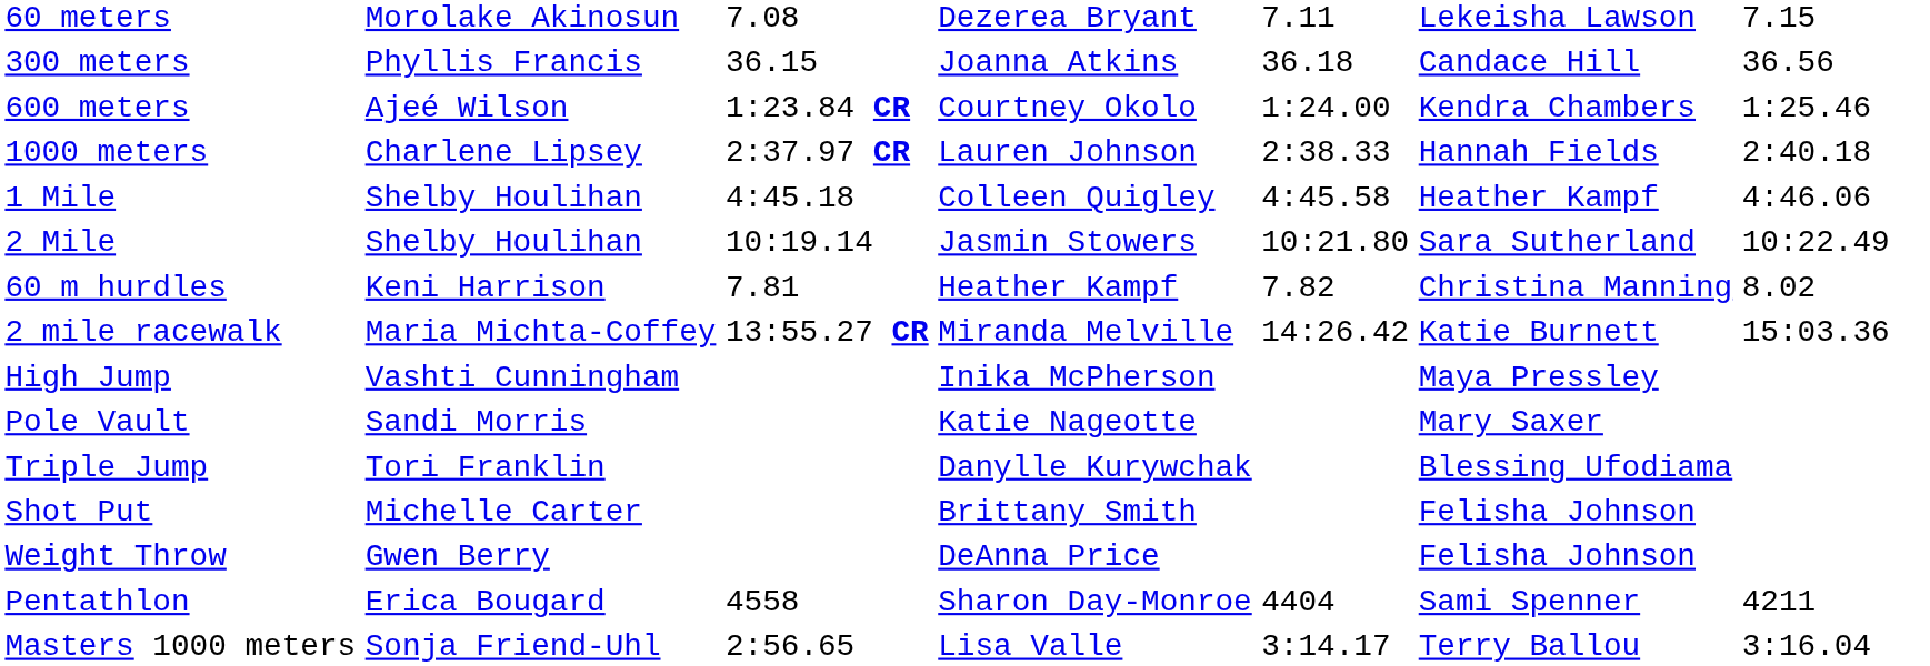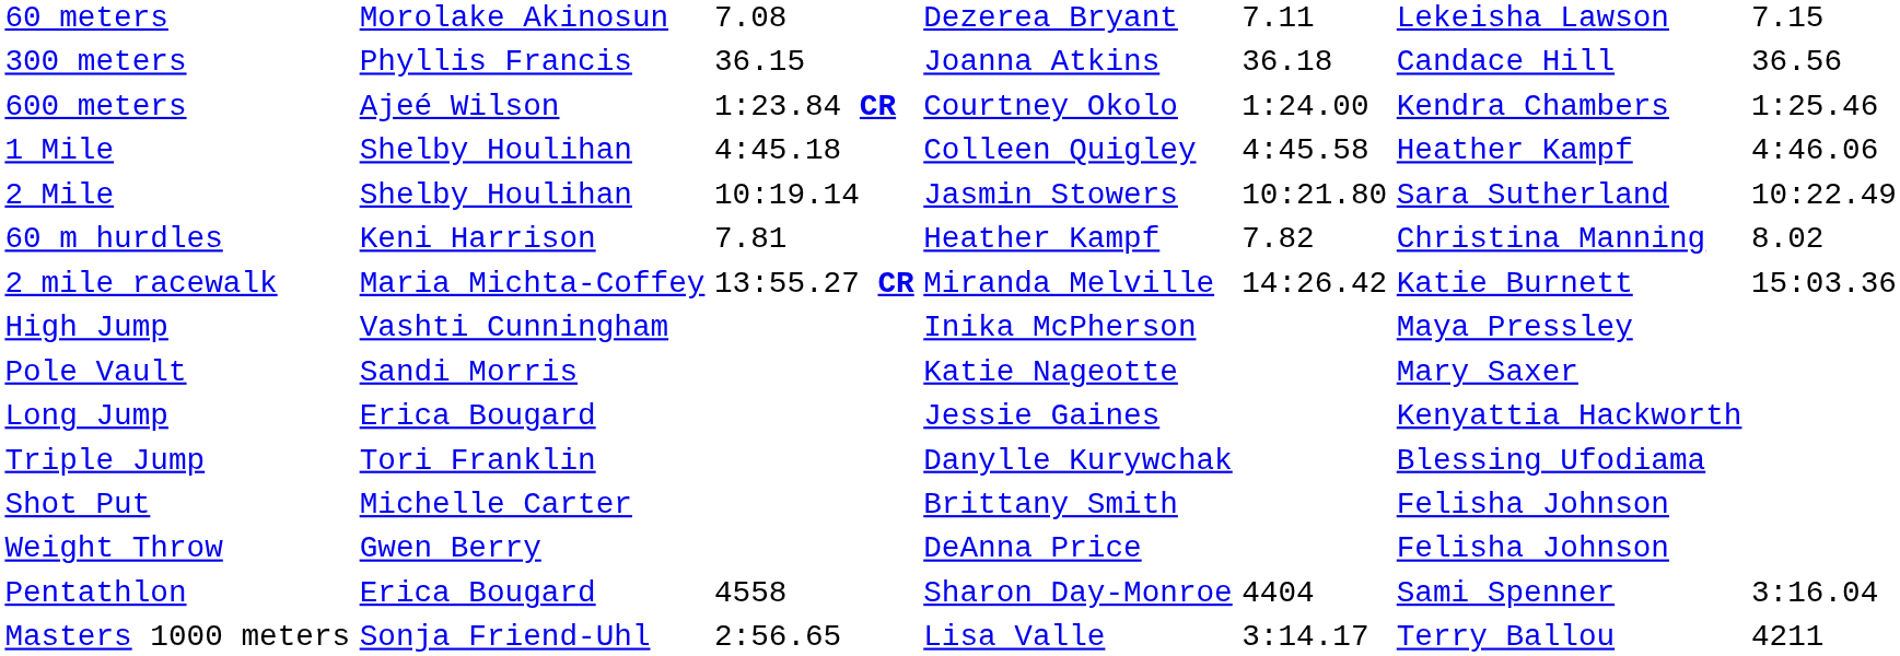 <table>
 <tr>
 <td><a href='#'>60 meters</a></td>
 <td><a href='#'>Morolake Akinosun</a></td>
 <td>7.08</td>
 <td><a href='#'>Dezerea Bryant</a></td>
 <td>7.11</td>
 <td><a href='#'>Lekeisha Lawson</a></td>
 <td>7.15</td>
 </tr>
 <tr>
 <td><a href='#'>300 meters</a></td>
 <td><a href='#'>Phyllis Francis</a></td>
 <td>36.15</td>
 <td><a href='#'>Joanna Atkins</a></td>
 <td>36.18</td>
 <td><a href='#'>Candace Hill</a></td>
 <td>36.56</td>
 </tr>
 <tr>
 <td><a href='#'>600 meters</a></td>
 <td><a href='#'>Ajeé Wilson</a></td>
 <td>1:23.84 <strong><a href='#'>CR</a></strong></td>
 <td><a href='#'>Courtney Okolo</a></td>
 <td>1:24.00</td>
 <td><a href='#'>Kendra Chambers</a></td>
 <td>1:25.46</td>
-</tr>
-<tr>
-<td><a href='#'>1000 meters</a></td>
-<td><a href='#'>Charlene Lipsey</a></td>
-<td>2:37.97 <strong><a href='#'>CR</a></strong></td>
-<td><a href='#'>Lauren Johnson</a></td>
-<td>2:38.33</td>
-<td><a href='#'>Hannah Fields</a></td>
-<td>2:40.18</td>
 </tr>
 <tr>
 <td><a href='#'>1 Mile</a></td>
 <td><a href='#'>Shelby Houlihan</a></td>
 <td>4:45.18</td>
 <td><a href='#'>Colleen Quigley</a></td>
 <td>4:45.58</td>
 <td><a href='#'>Heather Kampf</a></td>
 <td>4:46.06</td>
 </tr>
 <tr>
 <td><a href='#'>2 Mile</a></td>
 <td><a href='#'>Shelby Houlihan</a></td>
 <td>10:19.14</td>
 <td><a href='#'>Jasmin Stowers</a></td>
 <td>10:21.80</td>
 <td><a href='#'>Sara Sutherland</a></td>
 <td>10:22.49</td>
 </tr>
 <tr>
 <td><a href='#'>60 m hurdles</a></td>
 <td><a href='#'>Keni Harrison</a></td>
 <td>7.81</td>
 <td><a href='#'>Heather Kampf</a></td>
 <td>7.82</td>
 <td><a href='#'>Christina Manning</a></td>
 <td>8.02</td>
 </tr>
 <tr>
 <td><a href='#'>2 mile racewalk</a></td>
 <td><a href='#'>Maria Michta-Coffey</a></td>
 <td>13:55.27 <strong><a href='#'>CR</a></strong></td>
 <td><a href='#'>Miranda Melville</a></td>
 <td>14:26.42</td>
 <td><a href='#'>Katie Burnett</a></td>
 <td>15:03.36</td>
 </tr>
 <tr>
 <td><a href='#'>High Jump</a></td>
 <td><a href='#'>Vashti Cunningham</a></td>
 <td></td>
 <td><a href='#'>Inika McPherson</a></td>
 <td></td>
 <td><a href='#'>Maya Pressley</a></td>
 <td></td>
 </tr>
 <tr>
 <td><a href='#'>Pole Vault</a></td>
 <td><a href='#'>Sandi Morris</a></td>
 <td></td>
 <td><a href='#'>Katie Nageotte</a></td>
 <td></td>
 <td><a href='#'>Mary Saxer</a></td>
 <td></td>
 </tr>
 <tr>
+<td><a href='#'>Long Jump</a></td>
+<td><a href='#'>Erica Bougard</a></td>
+<td></td>
+<td><a href='#'>Jessie Gaines</a></td>
+<td></td>
+<td><a href='#'>Kenyattia Hackworth</a></td>
+<td></td>
+</tr>
+<tr>
 <td><a href='#'>Triple Jump</a></td>
 <td><a href='#'>Tori Franklin</a></td>
 <td></td>
 <td><a href='#'>Danylle Kurywchak</a></td>
 <td></td>
 <td><a href='#'>Blessing Ufodiama</a></td>
 <td></td>
 </tr>
 <tr>
 <td><a href='#'>Shot Put</a></td>
 <td><a href='#'>Michelle Carter</a></td>
 <td></td>
 <td><a href='#'>Brittany Smith</a></td>
 <td></td>
 <td><a href='#'>Felisha Johnson</a></td>
 <td></td>
 </tr>
 <tr>
 <td><a href='#'>Weight Throw</a></td>
 <td><a href='#'>Gwen Berry</a></td>
 <td></td>
 <td><a href='#'>DeAnna Price</a></td>
 <td></td>
 <td><a href='#'>Felisha Johnson</a></td>
 <td></td>
 </tr>
 <tr>
 <td><a href='#'>Pentathlon</a></td>
 <td><a href='#'>Erica Bougard</a></td>
 <td>4558</td>
 <td><a href='#'>Sharon Day-Monroe</a></td>
 <td>4404</td>
 <td><a href='#'>Sami Spenner</a></td>
-<td>4211</td>
+<td>3:16.04</td>
 </tr>
 <tr>
 <td><a href='#'>Masters</a> 1000 meters</td>
 <td><a href='#'>Sonja Friend-Uhl</a></td>
 <td>2:56.65</td>
 <td><a href='#'>Lisa Valle</a></td>
 <td>3:14.17</td>
 <td><a href='#'>Terry Ballou</a></td>
-<td>3:16.04</td>
+<td>4211</td>
 </tr>
 </table>
